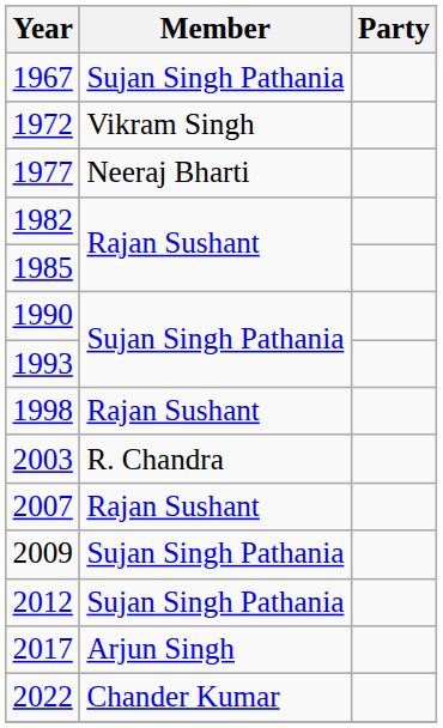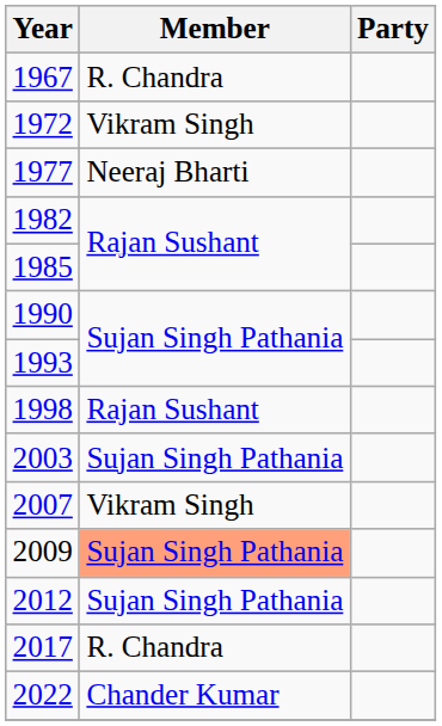 <table class="wikitable sortable">
 <tr>
 <th>Year</th>
 <th>Member</th>
 <th colspan="2">Party</th>
 </tr>
 <tr>
 <td><a href='#'>1967</a></td>
-<td><a href='#'>Sujan Singh Pathania</a></td>
+<td>R. Chandra</td>
 <td></td>
 </tr>
 <tr>
 <td><a href='#'>1972</a></td>
 <td>Vikram Singh</td>
 </tr>
 <tr>
 <td><a href='#'>1977</a></td>
 <td>Neeraj Bharti</td>
 <td></td>
 </tr>
 <tr>
 <td><a href='#'>1982</a></td>
 <td rowspan=2><a href='#'>Rajan Sushant</a></td>
 <td></td>
 </tr>
 <tr>
 <td><a href='#'>1985</a></td>
 </tr>
 <tr>
 <td><a href='#'>1990</a></td>
 <td rowspan="2"><a href='#'>Sujan Singh Pathania</a></td>
 <td></td>
 </tr>
 <tr>
 <td><a href='#'>1993</a></td>
 </tr>
 <tr>
 <td><a href='#'>1998</a></td>
 <td><a href='#'>Rajan Sushant</a></td>
 <td></td>
 </tr>
 <tr>
 <td><a href='#'>2003</a></td>
-<td>R. Chandra</td>
+<td><a href='#'>Sujan Singh Pathania</a></td>
 <td></td>
 </tr>
 <tr>
 <td><a href='#'>2007</a></td>
-<td><a href='#'>Rajan Sushant</a></td>
+<td>Vikram Singh</td>
 <td></td>
 </tr>
 <tr>
 <td>2009</td>
-<td><a href='#'>Sujan Singh Pathania</a></td>
+<td style="background: lightsalmon;"><a href='#'>Sujan Singh Pathania</a></td>
 <td></td>
 </tr>
 <tr>
 <td><a href='#'>2012</a></td>
 <td><a href='#'>Sujan Singh Pathania</a></td>
 </tr>
 <tr>
 <td><a href='#'>2017</a></td>
-<td><a href='#'>Arjun Singh</a></td>
+<td>R. Chandra</td>
 <td></td>
 </tr>
 <tr>
 <td><a href='#'>2022</a></td>
 <td><a href='#'>Chander Kumar</a></td>
 <td></td>
 </tr>
 <tr>
 </tr>
 </table>
